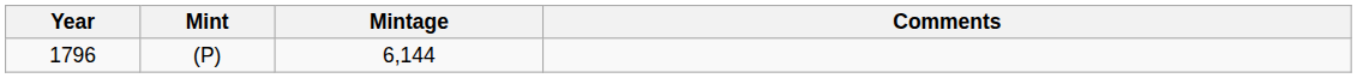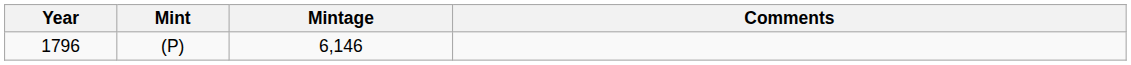 <table class="wikitable sortable" style="min-width:65%; text-align:center;">
 <tr>
 <th width="10%">Year</th>
 <th width="10%">Mint</th>
 <th width="20%">Mintage</th>
 <th width="60%">Comments</th>
 </tr>
 <tr>
 <td>1796</td>
 <td>(P)</td>
-<td>6,144</td>
+<td>6,146</td>
 <td></td>
 </tr>
 </table>
